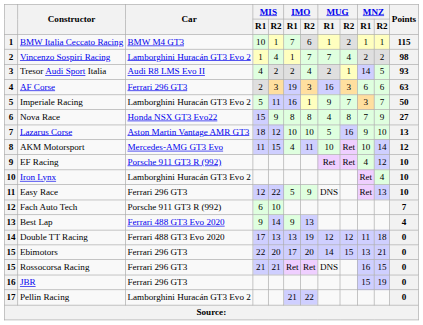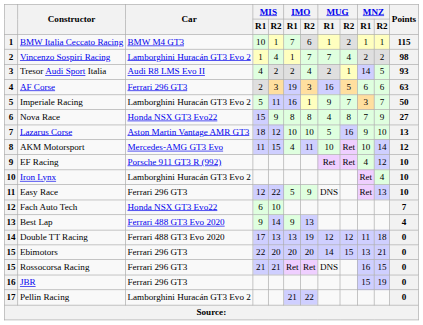 <table class="wikitable" style="font-size:85%; text-align:center;">
 <tr>
 <th rowspan="2"></th>
 <th rowspan="2">Constructor</th>
 <th rowspan="2">Car</th>
 <th colspan="2"><a href='#'>MIS</a><br></th>
 <th colspan="2"><a href='#'>IMO</a><br></th>
 <th colspan="2"><a href='#'>MUG</a><br></th>
 <th colspan="2"><a href='#'>MNZ</a><br></th>
 <th rowspan="2">Points</th>
 </tr>
 <tr>
 <th>R1</th>
 <th>R2</th>
 <th>R1</th>
 <th>R2</th>
 <th>R1</th>
 <th>R2</th>
 <th>R1</th>
 <th>R2</th>
 </tr>
 <tr>
 <th>1</th>
 <td style="text-align:left"> <a href='#'>BMW Italia Ceccato Racing</a></td>
 <td style="text-align:left"><a href='#'>BMW M4 GT3</a></td>
 <td style="background:#DFFFDF">10</td>
 <td style="background:#FFFFBF">1</td>
 <td style="background:#DFFFDF">7</td>
 <td style="background:#DFDFDF">6</td>
 <td style="background:#FFFFBF">1</td>
 <td style="background:#DFDFDF">2</td>
 <td style="background:#FFFFBF">1</td>
 <td style="background:#FFFFBF">1</td>
 <th>115</th>
 </tr>
 <tr>
 <th>2</th>
 <td style="text-align:left"> <a href='#'>Vincenzo Sospiri Racing</a></td>
 <td style="text-align:left"><a href='#'>Lamborghini Huracán GT3 Evo 2</a></td>
 <td style="background:#FFFFBF">1</td>
 <td style="background:#DFFFDF">4</td>
 <td style="background:#FFFFBF">1</td>
 <td style="background:#DFFFDF">7</td>
 <td style="background:#DFFFDF">7</td>
 <td style="background:#DFFFDF">4</td>
 <td style="background:#DFDFDF">2</td>
 <td style="background:#DFDFDF">2</td>
 <th>98</th>
 </tr>
 <tr>
 <th>3</th>
 <td style="text-align:left"> Tresor <a href='#'>Audi Sport</a> Italia</td>
 <td style="text-align:left"><a href='#'>Audi R8 LMS Evo II</a></td>
 <td style="background:#DFFFDF">4</td>
 <td style="background:#DFDFDF">2</td>
 <td style="background:#DFDFDF">2</td>
 <td style="background:#DFFFDF">4</td>
 <td style="background:#DFDFDF">2</td>
 <td style="background:#FFFFBF">1</td>
 <td style="background:#CFCFFF">14</td>
 <td style="background:#DFFFDF">5</td>
 <th>93</th>
 </tr>
 <tr>
 <th>4</th>
 <td style="text-align:left"> <a href='#'>AF Corse</a></td>
 <td style="text-align:left"><a href='#'>Ferrari 296 GT3</a></td>
 <td style="background:#DFDFDF">2</td>
 <td style="background:#FFDF9F">3</td>
 <td style="background:#CFCFFF">19</td>
 <td style="background:#FFDF9F">3</td>
 <td style="background:#CFCFFF">16</td>
-<td style="background:#FFDF9F">3</td>
+<td style="background:#FFDF9F">5</td>
 <td style="background:#DFFFDF">6</td>
 <td style="background:#DFFFDF">6</td>
 <th>63</th>
 </tr>
 <tr>
 <th>5</th>
 <td style="text-align:left"> Imperiale Racing</td>
 <td style="text-align:left">Lamborghini Huracán GT3 Evo 2</td>
 <td style="background:#DFFFDF">5</td>
 <td style="background:#CFCFFF">11</td>
 <td style="background:#CFCFFF">16</td>
 <td style="background:#FFFFBF">1</td>
 <td style="background:#DFFFDF">9</td>
 <td style="background:#DFFFDF">7</td>
 <td style="background:#FFDF9F">3</td>
 <td style="background:#DFFFDF">7</td>
 <th>50</th>
 </tr>
 <tr>
 <th>6</th>
 <td style="text-align:left"> Nova Race</td>
 <td style="text-align:left"><a href='#'>Honda NSX GT3 Evo22</a></td>
 <td style="background:#CFCFFF">15</td>
 <td style="background:#DFFFDF">9</td>
 <td style="background:#DFFFDF">8</td>
 <td style="background:#DFFFDF">8</td>
 <td style="background:#DFFFDF">4</td>
 <td style="background:#DFFFDF">8</td>
 <td style="background:#DFFFDF">7</td>
 <td style="background:#DFFFDF">9</td>
 <th>27</th>
 </tr>
 <tr>
 <th>7</th>
 <td style="text-align:left"> <a href='#'>Lazarus Corse</a></td>
 <td style="text-align:left"><a href='#'>Aston Martin Vantage AMR GT3</a></td>
 <td style="background:#CFCFFF">18</td>
 <td style="background:#CFCFFF">12</td>
 <td style="background:#DFFFDF">10</td>
 <td style="background:#DFFFDF">10</td>
 <td style="background:#DFFFDF">5</td>
 <td style="background:#CFCFFF">16</td>
 <td style="background:#DFFFDF">9</td>
 <td style="background:#DFFFDF">10</td>
 <th>13</th>
 </tr>
 <tr>
 <th>8</th>
 <td style="text-align:left"> AKM Motorsport</td>
 <td style="text-align:left"><a href='#'>Mercedes-AMG GT3 Evo</a></td>
 <td style="background:#CFCFFF">11</td>
 <td style="background:#CFCFFF">15</td>
 <td style="background:#DFFFDF">4</td>
 <td style="background:#CFCFFF">11</td>
 <td style="background:#DFFFDF">10</td>
 <td style="background:#EFCFFF">Ret</td>
 <td style="background:#DFFFDF">10</td>
 <td style="background:#CFCFFF">14</td>
 <th>12</th>
 </tr>
 <tr>
 <th>9</th>
 <td style="text-align:left"> EF Racing</td>
 <td style="text-align:left"><a href='#'>Porsche 911 GT3 R (992)</a></td>
 <td style="background:#"></td>
 <td style="background:#"></td>
 <td style="background:#"></td>
 <td style="background:#"></td>
 <td style="background:#EFCFFF">Ret</td>
 <td style="background:#EFCFFF">Ret</td>
 <td style="background:#DFFFDF">4</td>
 <td style="background:#CFCFFF">12</td>
 <th>10</th>
 </tr>
 <tr>
 <th>10</th>
 <td style="text-align:left"> <a href='#'>Iron Lynx</a></td>
 <td style="text-align:left">Lamborghini Huracán GT3 Evo 2</td>
 <td style="background:#"></td>
 <td style="background:#"></td>
 <td style="background:#"></td>
 <td style="background:#"></td>
 <td style="background:#"></td>
 <td style="background:#"></td>
 <td style="background:#EFCFFF">Ret</td>
 <td style="background:#DFFFDF">4</td>
 <th>10</th>
 </tr>
 <tr>
 <th>11</th>
 <td style="text-align:left"> Easy Race</td>
 <td style="text-align:left">Ferrari 296 GT3</td>
 <td style="background:#CFCFFF">12</td>
 <td style="background:#CFCFFF">22</td>
 <td style="background:#DFFFDF">5</td>
 <td style="background:#DFFFDF">9</td>
 <td style="background:#">DNS</td>
 <td style="background:#"></td>
 <td style="background:#EFCFFF">Ret</td>
 <td style="background:#CFCFFF">13</td>
 <th>10</th>
 </tr>
 <tr>
 <th>12</th>
 <td style="text-align:left"> Fach Auto Tech</td>
-<td style="text-align:left">Porsche 911 GT3 R (992)</td>
+<td style="text-align:left"><a href='#'>Honda NSX GT3 Evo22</a></td>
 <td style="background:#DFFFDF">6</td>
 <td style="background:#DFFFDF">10</td>
 <td style="background:#"></td>
 <td style="background:#"></td>
 <td style="background:#"></td>
 <td style="background:#"></td>
 <td style="background:#"></td>
 <td style="background:#"></td>
 <th>7</th>
 </tr>
 <tr>
 <th>13</th>
 <td style="text-align:left"> Best Lap</td>
 <td style="text-align:left"><a href='#'>Ferrari 488 GT3 Evo 2020</a></td>
 <td style="background:#DFFFDF">9</td>
 <td style="background:#CFCFFF">14</td>
 <td style="background:#DFFFDF">9</td>
 <td style="background:#CFCFFF">13</td>
 <td style="background:#"></td>
 <td style="background:#"></td>
 <td style="background:#"></td>
 <td style="background:#"></td>
 <th>4</th>
 </tr>
 <tr>
 <th>14</th>
 <td style="text-align:left"> Double TT Racing</td>
 <td style="text-align:left">Ferrari 488 GT3 Evo 2020</td>
 <td style="background:#CFCFFF">17</td>
 <td style="background:#CFCFFF">13</td>
 <td style="background:#CFCFFF">13</td>
 <td style="background:#CFCFFF">19</td>
 <td style="background:#CFCFFF">12</td>
 <td style="background:#CFCFFF">12</td>
 <td style="background:#CFCFFF">11</td>
 <td style="background:#CFCFFF">18</td>
 <th>0</th>
 </tr>
 <tr>
 <th>15</th>
 <td style="text-align:left"> Ebimotors</td>
 <td style="text-align:left">Ferrari 296 GT3</td>
 <td style="background:#CFCFFF">22</td>
 <td style="background:#CFCFFF">20</td>
-<td style="background:#CFCFFF">17</td>
+<td style="background:#CFCFFF">20</td>
 <td style="background:#CFCFFF">20</td>
 <td style="background:#CFCFFF">14</td>
 <td style="background:#CFCFFF">15</td>
 <td style="background:#CFCFFF">13</td>
 <td style="background:#CFCFFF">21</td>
 <th>0</th>
 </tr>
 <tr>
 <th>15</th>
 <td style="text-align:left"> Rossocorsa Racing</td>
 <td style="text-align:left">Ferrari 296 GT3</td>
 <td style="background:#CFCFFF">21</td>
 <td style="background:#CFCFFF">21</td>
 <td style="background:#EFCFFF">Ret</td>
 <td style="background:#EFCFFF">Ret</td>
 <td style="background:#">DNS</td>
 <td style="background:#"></td>
 <td style="background:#CFCFFF">16</td>
 <td style="background:#CFCFFF">15</td>
 <th>0</th>
 </tr>
 <tr>
 <th>16</th>
 <td style="text-align:left"> <a href='#'>JBR</a></td>
 <td style="text-align:left">Ferrari 296 GT3</td>
 <td style="background:#"></td>
 <td style="background:#"></td>
 <td style="background:#"></td>
 <td style="background:#"></td>
 <td style="background:#"></td>
 <td style="background:#"></td>
 <td style="background:#CFCFFF">15</td>
 <td style="background:#CFCFFF">19</td>
 <th>0</th>
 </tr>
 <tr>
 <th>17</th>
 <td style="text-align:left"> Pellin Racing</td>
 <td style="text-align:left">Lamborghini Huracán GT3 Evo 2</td>
 <td style="background:#"></td>
 <td style="background:#"></td>
 <td style="background:#CFCFFF">21</td>
 <td style="background:#CFCFFF">22</td>
 <td style="background:#"></td>
 <td style="background:#"></td>
 <td style="background:#"></td>
 <td style="background:#"></td>
 <th>0</th>
 </tr>
 <tr>
 <th colspan="12">Source:</th>
 </tr>
 </table>
